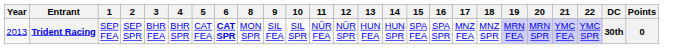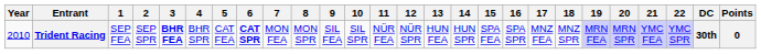 <table class="wikitable" style="text-align:center; font-size:85%">
 <tr>
 <th>Year</th>
 <th>Entrant</th>
 <th>1</th>
 <th>2</th>
 <th>3</th>
 <th>4</th>
 <th>5</th>
 <th>6</th>
+<th>7</th>
 <th>8</th>
 <th>9</th>
 <th>10</th>
 <th>11</th>
 <th>12</th>
 <th>13</th>
 <th>14</th>
 <th>15</th>
 <th>16</th>
 <th>17</th>
 <th>18</th>
 <th>19</th>
 <th>20</th>
 <th>21</th>
 <th>22</th>
 <th>DC</th>
 <th>Points</th>
 </tr>
 <tr>
-<td><a href='#'>2013</a></td>
+<td><a href='#'>2010</a></td>
 <th nowrap><a href='#'>Trident Racing</a></th>
 <td><a href='#'>SEP<br>FEA</a></td>
 <td><a href='#'>SEP<br>SPR</a></td>
-<td><a href='#'>BHR<br>FEA</a></td>
+<td><strong><a href='#'>BHR<br>FEA</a></strong></td>
 <td><a href='#'>BHR<br>SPR</a></td>
 <td><a href='#'>CAT<br>FEA</a></td>
 <td><strong><a href='#'>CAT<br>SPR</a></strong></td>
+<td><a href='#'>MON<br>FEA</a></td>
 <td><a href='#'>MON<br>SPR</a></td>
 <td><a href='#'>SIL<br>FEA</a></td>
 <td><a href='#'>SIL<br>SPR</a></td>
 <td><a href='#'>NÜR<br>FEA</a></td>
 <td><a href='#'>NÜR<br>SPR</a></td>
 <td><a href='#'>HUN<br>FEA</a></td>
 <td><a href='#'>HUN<br>SPR</a></td>
 <td><a href='#'>SPA<br>FEA</a></td>
 <td><a href='#'>SPA<br>SPR</a></td>
 <td><a href='#'>MNZ<br>FEA</a></td>
 <td><a href='#'>MNZ<br>SPR</a></td>
 <td style="background:#CFCFFF;"><a href='#'>MRN<br>FEA</a><br></td>
 <td style="background:#CFCFFF;"><a href='#'>MRN<br>SPR</a><br></td>
 <td style="background:#CFCFFF;"><a href='#'>YMC<br>FEA</a><br></td>
 <td style="background:#CFCFFF;"><a href='#'>YMC<br>SPR</a><br></td>
 <th>30th</th>
 <th>0</th>
 </tr>
 </table>
